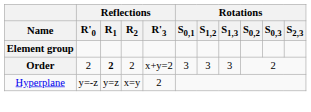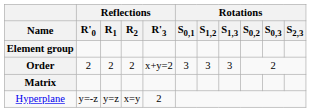 <table class=wikitable>
 <tr>
 <th></th>
 <th colspan=4>Reflections</th>
 <th colspan=6>Rotations</th>
 </tr>
 <tr>
 <th>Name</th>
 <th>R'<sub>0</sub></th>
 <th>R<sub>1</sub></th>
 <th>R<sub>2</sub></th>
 <th>R'<sub>3</sub></th>
 <th>S<sub>0,1</sub></th>
 <th>S<sub>1,2</sub></th>
 <th>S<sub>1,3</sub></th>
 <th>S<sub>0,2</sub></th>
 <th>S<sub>0,3</sub></th>
 <th>S<sub>2,3</sub></th>
 </tr>
 <tr align=center>
 <th>Element group</th>
 <td></td>
 <td></td>
 <td></td>
 <td></td>
 <td></td>
 <td></td>
 <td></td>
 <td></td>
 <td></td>
 <td></td>
 </tr>
 <tr align=center>
 <th>Order</th>
 <td>2</td>
-<td><strong>2</strong></td>
+<td>2</td>
 <td>2</td>
 <td>x+y=2</td>
 <td>3</td>
 <td>3</td>
 <td>3</td>
 <td colspan=3>2</td>
+</tr>
+<tr align=center>
+<th>Matrix</th>
+<td><br></td>
+<td><br></td>
+<td><br></td>
+<td><br></td>
+<td><br></td>
+<td><br></td>
+<td><br></td>
+<td><br></td>
+<td><br></td>
+<td><br></td>
 </tr>
 <tr align=center>
 <td><a href='#'>Hyperplane</a></td>
 <td>y=-z</td>
 <td>y=z</td>
 <td>x=y</td>
 <td>2</td>
 </tr>
 </table>
